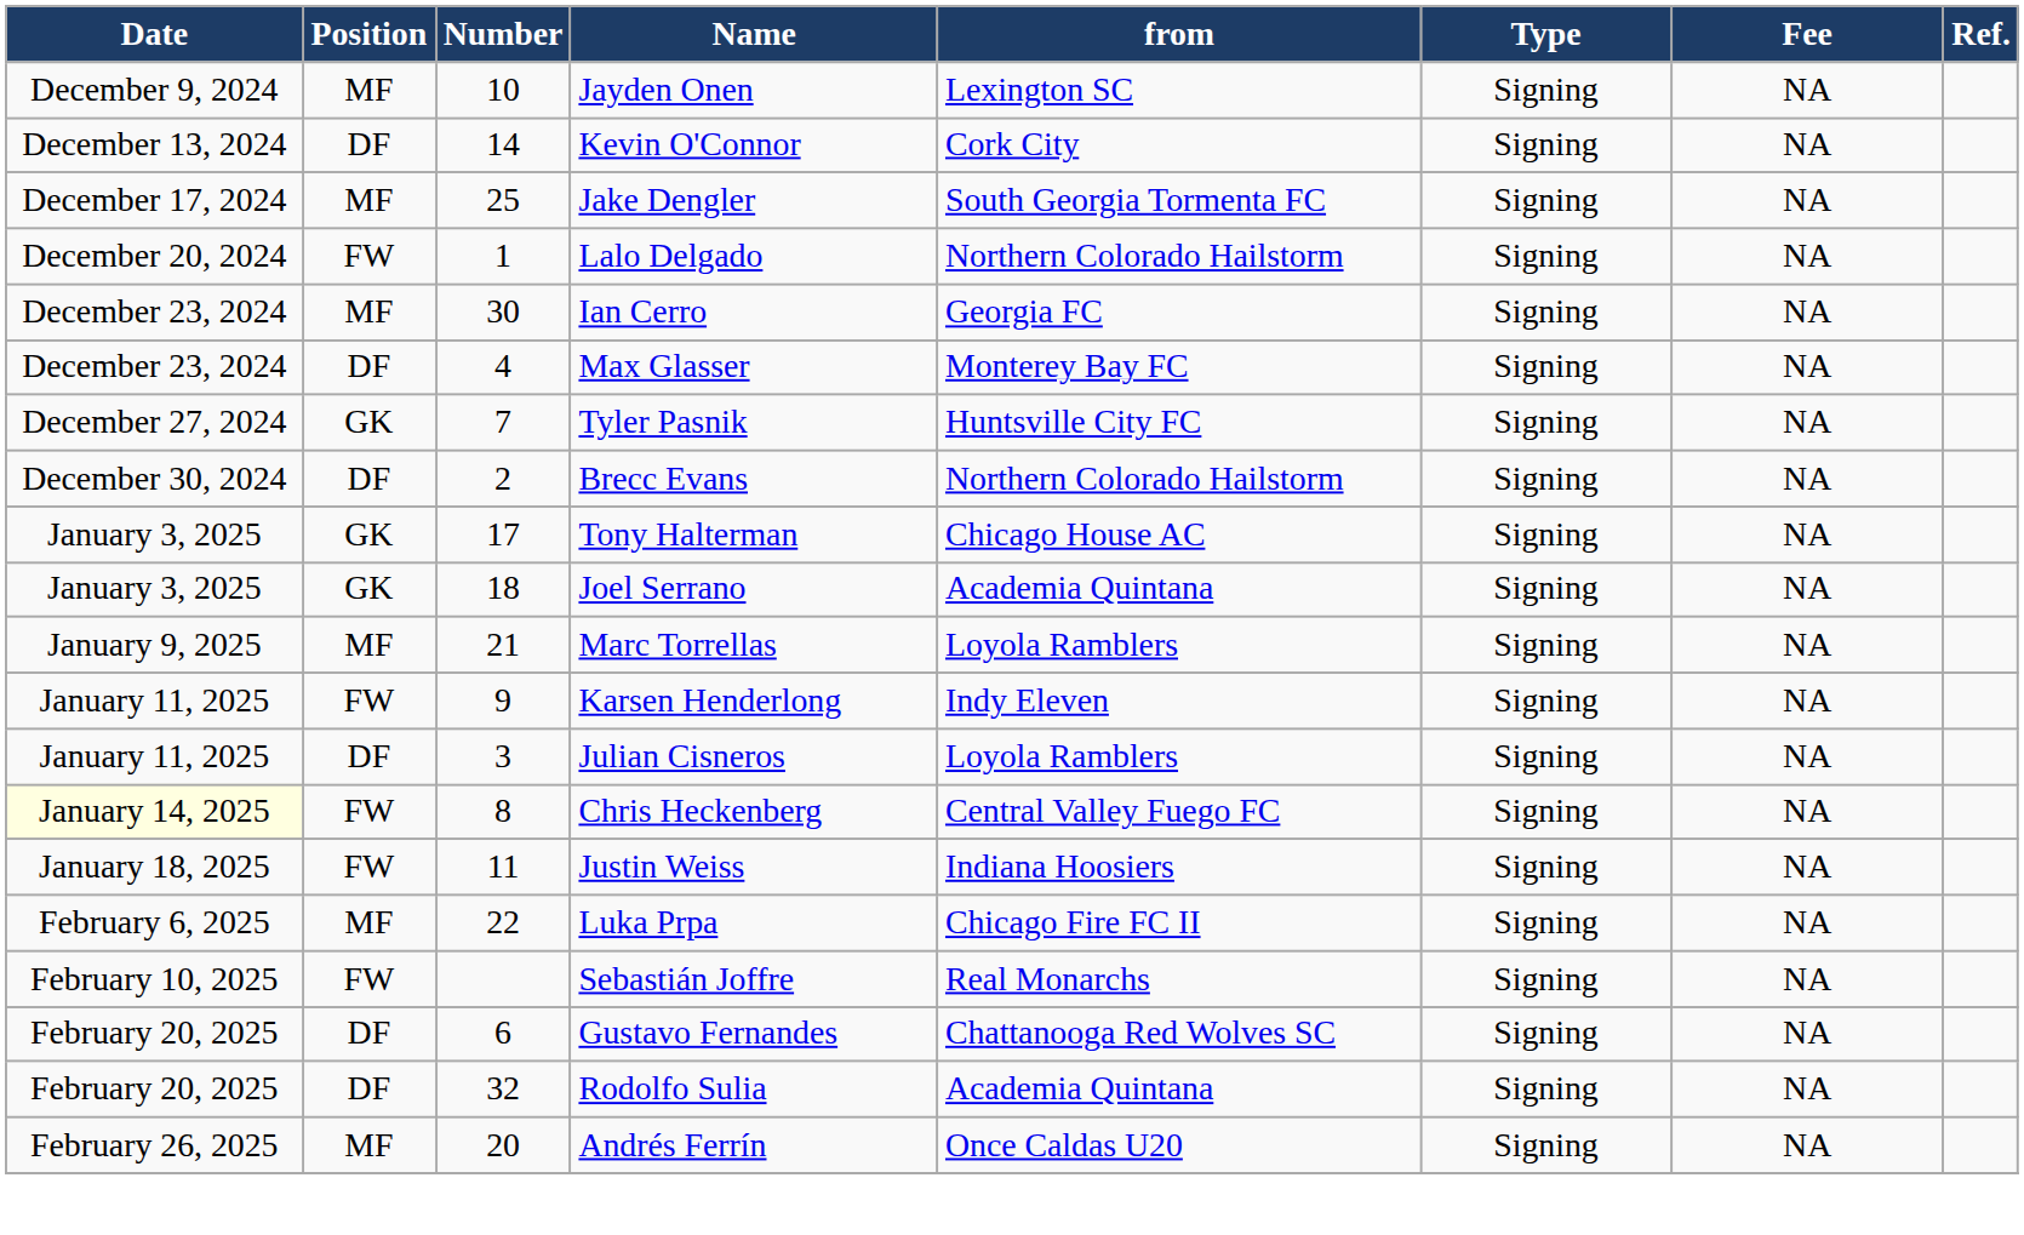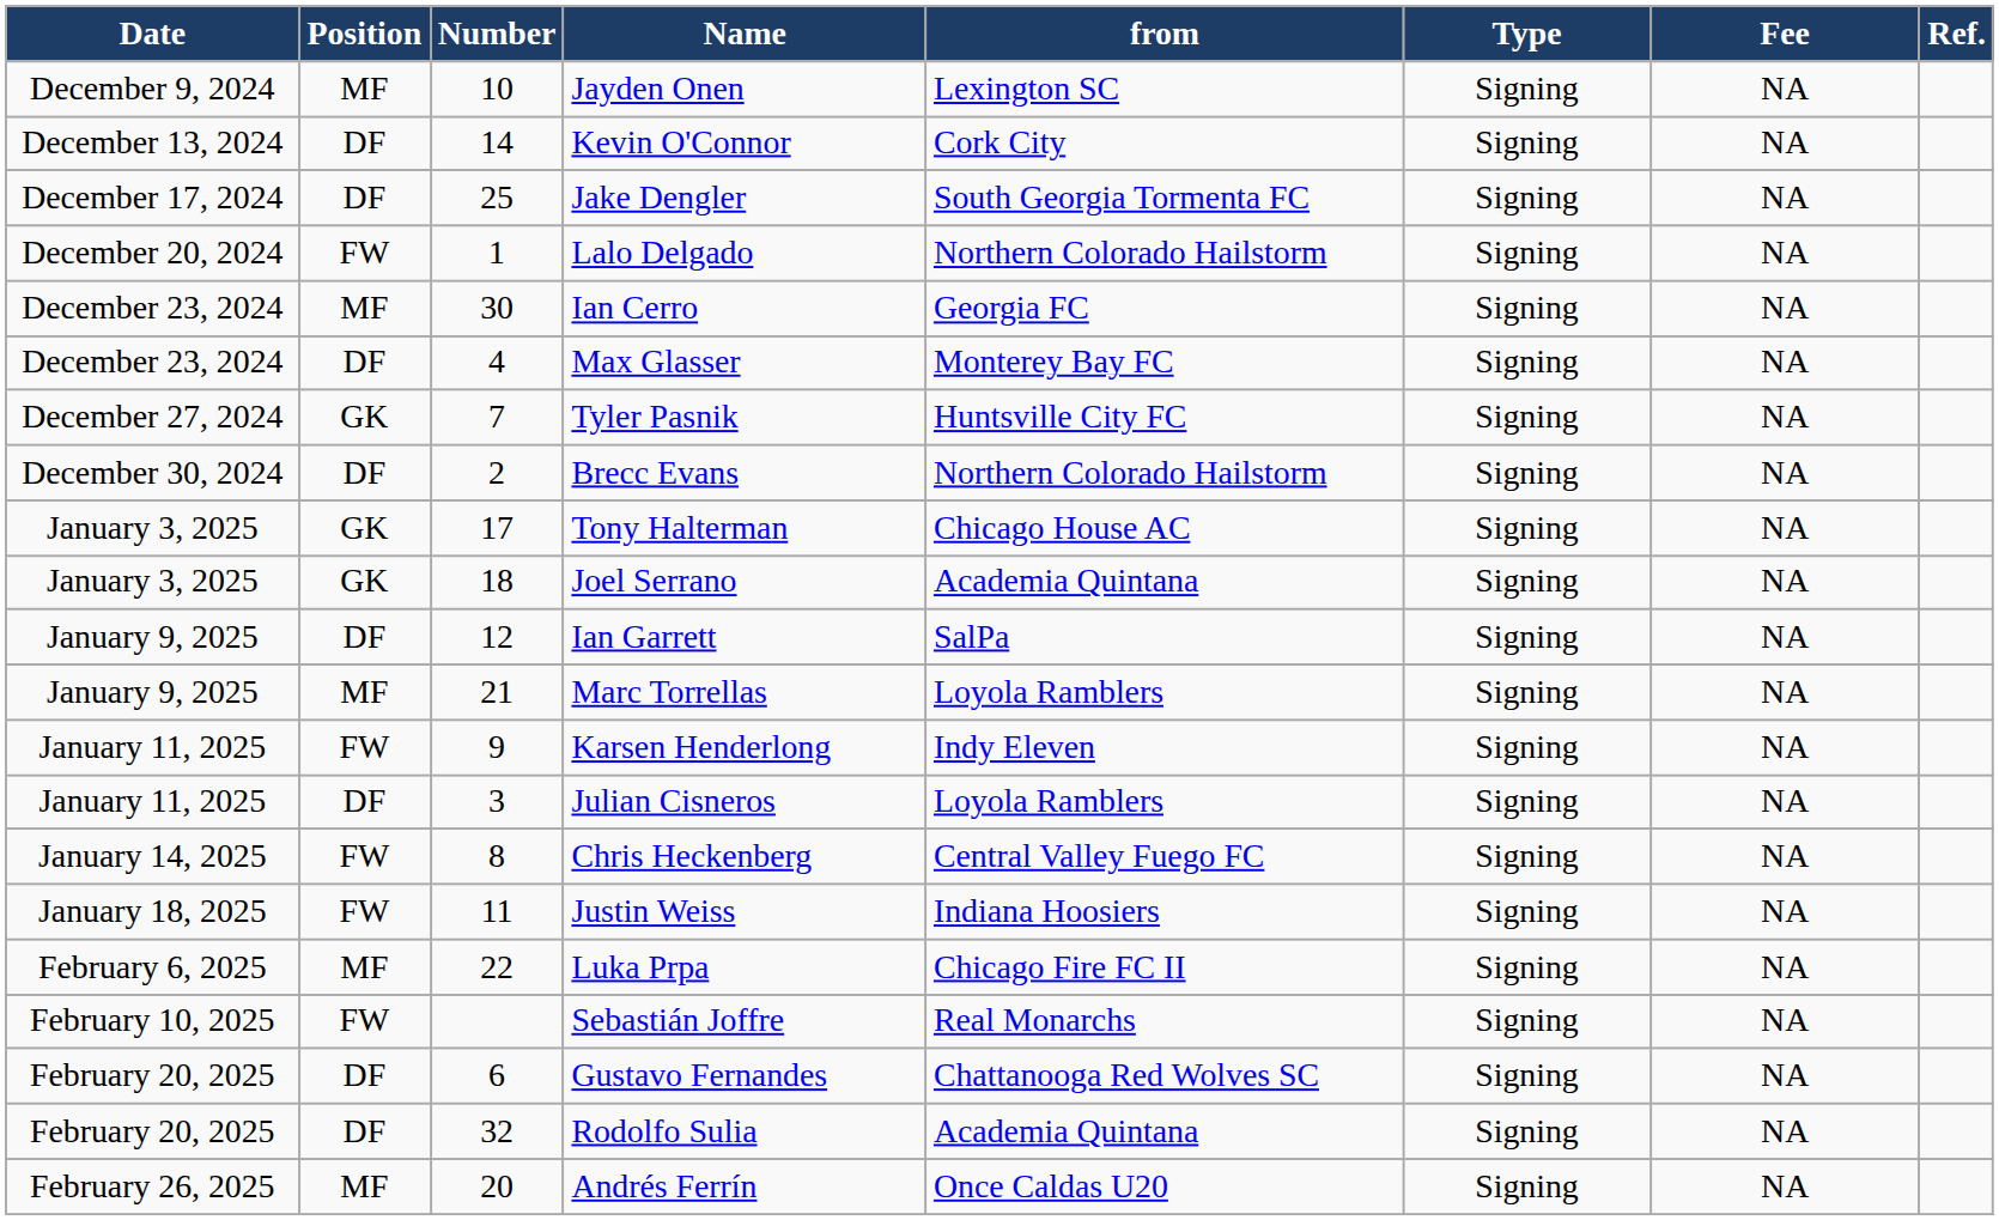 <table class="wikitable" style="text-align:center; font-size:90%; ">
 <tr>
 <th style= "background:#1D3C66; color:#FFFFFF; width:120px;">Date</th>
 <th style="background:#1D3C66; color:#FFFFFF; width:50px;">Position</th>
 <th style="background:#1D3C66; color:#FFFFFF; width:50px;">Number</th>
 <th style="background:#1D3C66; color:#FFFFFF; width:150px;">Name</th>
 <th style="background:#1D3C66; color:#FFFFFF; width:200px;">from</th>
 <th style="background:#1D3C66; color:#FFFFFF; Width:100px;">Type</th>
 <th style="background:#1D3C66; color:#FFFFFF; width:110px;">Fee</th>
 <th style="background:#1D3C66; color:#FFFFFF; width:25px;">Ref.</th>
 </tr>
 <tr>
 <td>December 9, 2024</td>
 <td>MF</td>
 <td>10</td>
 <td align="left"> <a href='#'>Jayden Onen</a></td>
 <td align="left"> <a href='#'>Lexington SC</a></td>
 <td>Signing</td>
 <td>NA</td>
 <td></td>
 </tr>
 <tr>
 <td>December 13, 2024</td>
 <td>DF</td>
 <td>14</td>
 <td align="left"> <a href='#'>Kevin O'Connor</a></td>
 <td align="left"> <a href='#'>Cork City</a></td>
 <td>Signing</td>
 <td>NA</td>
 <td></td>
 </tr>
 <tr>
 <td>December 17, 2024</td>
-<td>MF</td>
+<td>DF</td>
 <td>25</td>
 <td align="left"> <a href='#'>Jake Dengler</a></td>
 <td align="left"> <a href='#'>South Georgia Tormenta FC</a></td>
 <td>Signing</td>
 <td>NA</td>
 <td></td>
 </tr>
 <tr>
 <td>December 20, 2024</td>
 <td>FW</td>
 <td>1</td>
 <td align="left"> <a href='#'>Lalo Delgado</a></td>
 <td align="left"> <a href='#'>Northern Colorado Hailstorm</a></td>
 <td>Signing</td>
 <td>NA</td>
 <td></td>
 </tr>
 <tr>
 <td>December 23, 2024</td>
 <td>MF</td>
 <td>30</td>
 <td align="left"> <a href='#'>Ian Cerro</a></td>
 <td align="left"> <a href='#'>Georgia FC</a></td>
 <td>Signing</td>
 <td>NA</td>
 <td></td>
 </tr>
 <tr>
 <td>December 23, 2024</td>
 <td>DF</td>
 <td>4</td>
 <td align="left"> <a href='#'>Max Glasser</a></td>
 <td align="left"> <a href='#'>Monterey Bay FC</a></td>
 <td>Signing</td>
 <td>NA</td>
 <td></td>
 </tr>
 <tr>
 <td>December 27, 2024</td>
 <td>GK</td>
 <td>7</td>
 <td align="left"> <a href='#'>Tyler Pasnik</a></td>
 <td align="left"> <a href='#'>Huntsville City FC</a></td>
 <td>Signing</td>
 <td>NA</td>
 <td></td>
 </tr>
 <tr>
 <td>December 30, 2024</td>
 <td>DF</td>
 <td>2</td>
 <td align="left"> <a href='#'>Brecc Evans</a></td>
 <td align="left"> <a href='#'>Northern Colorado Hailstorm</a></td>
 <td>Signing</td>
 <td>NA</td>
 <td></td>
 </tr>
 <tr>
 <td>January 3, 2025</td>
 <td>GK</td>
 <td>17</td>
 <td align="left"> <a href='#'>Tony Halterman</a></td>
 <td align="left"> <a href='#'>Chicago House AC</a></td>
 <td>Signing</td>
 <td>NA</td>
 <td></td>
 </tr>
 <tr>
 <td>January 3, 2025</td>
 <td>GK</td>
 <td>18</td>
 <td align="left"> <a href='#'>Joel Serrano</a></td>
 <td align="left"> <a href='#'>Academia Quintana</a></td>
 <td>Signing</td>
 <td>NA</td>
 <td></td>
 </tr>
 <tr>
 <td>January 9, 2025</td>
+<td>DF</td>
+<td>12</td>
+<td align="left"> <a href='#'>Ian Garrett</a></td>
+<td align="left"> <a href='#'>SalPa</a></td>
+<td>Signing</td>
+<td>NA</td>
+<td></td>
+</tr>
+<tr>
+<td>January 9, 2025</td>
 <td>MF</td>
 <td>21</td>
 <td align="left"> <a href='#'>Marc Torrellas</a></td>
 <td align="left"> <a href='#'>Loyola Ramblers</a></td>
 <td>Signing</td>
 <td>NA</td>
 <td></td>
 </tr>
 <tr>
 <td>January 11, 2025</td>
 <td>FW</td>
 <td>9</td>
 <td align="left"> <a href='#'>Karsen Henderlong</a></td>
 <td align="left"> <a href='#'>Indy Eleven</a></td>
 <td>Signing</td>
 <td>NA</td>
 <td></td>
 </tr>
 <tr>
 <td>January 11, 2025</td>
 <td>DF</td>
 <td>3</td>
 <td align="left"> <a href='#'>Julian Cisneros</a></td>
 <td align="left"> <a href='#'>Loyola Ramblers</a></td>
 <td>Signing</td>
 <td>NA</td>
 <td></td>
 </tr>
 <tr>
-<td style="background: lightyellow;">January 14, 2025</td>
+<td>January 14, 2025</td>
 <td>FW</td>
 <td>8</td>
 <td align="left"> <a href='#'>Chris Heckenberg</a></td>
 <td align="left"> <a href='#'>Central Valley Fuego FC</a></td>
 <td>Signing</td>
 <td>NA</td>
 <td></td>
 </tr>
 <tr>
 <td>January 18, 2025</td>
 <td>FW</td>
 <td>11</td>
 <td align="left"> <a href='#'>Justin Weiss</a></td>
 <td align="left"> <a href='#'> Indiana Hoosiers</a></td>
 <td>Signing</td>
 <td>NA</td>
 <td></td>
 </tr>
 <tr>
 <td>February 6, 2025</td>
 <td>MF</td>
 <td>22</td>
 <td align="left"> <a href='#'>Luka Prpa</a></td>
 <td align="left"> <a href='#'>Chicago Fire FC II</a></td>
 <td>Signing</td>
 <td>NA</td>
 <td></td>
 </tr>
 <tr>
 <td>February 10, 2025</td>
 <td>FW</td>
 <td></td>
 <td align="left"> <a href='#'>Sebastián Joffre</a></td>
 <td align="left"> <a href='#'>Real Monarchs</a></td>
 <td>Signing</td>
 <td>NA</td>
 <td></td>
 </tr>
 <tr>
 <td>February 20, 2025</td>
 <td>DF</td>
 <td>6</td>
 <td align="left"> <a href='#'>Gustavo Fernandes</a></td>
 <td align="left"> <a href='#'>Chattanooga Red Wolves SC</a></td>
 <td>Signing</td>
 <td>NA</td>
 <td></td>
 </tr>
 <tr>
 <td>February 20, 2025</td>
 <td>DF</td>
 <td>32</td>
 <td align="left"> <a href='#'>Rodolfo Sulia</a></td>
 <td align="left"> <a href='#'>Academia Quintana</a></td>
 <td>Signing</td>
 <td>NA</td>
 <td></td>
 </tr>
 <tr>
 <td>February 26, 2025</td>
 <td>MF</td>
 <td>20</td>
 <td align="left"> <a href='#'>Andrés Ferrín</a></td>
 <td align="left"> <a href='#'>Once Caldas U20</a></td>
 <td>Signing</td>
 <td>NA</td>
 <td></td>
 </tr>
 <tr>
 </tr>
 </table>
